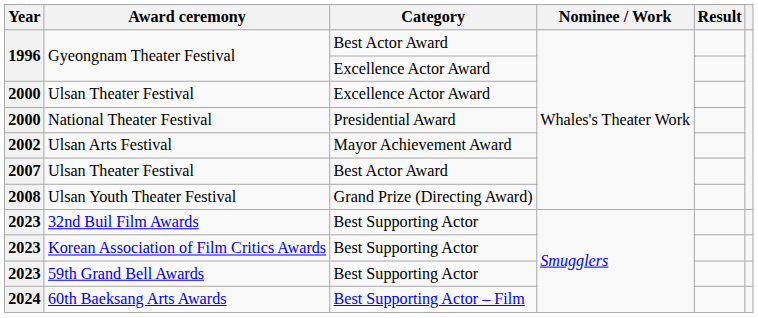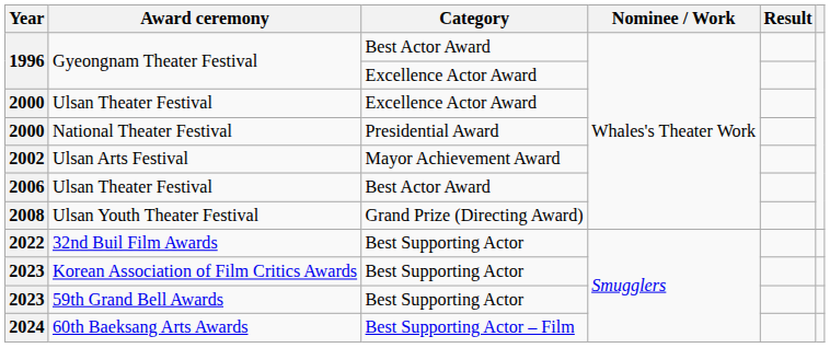 <table class="wikitable plainrowheaders sortable">
 <tr>
 <th scope="col">Year</th>
 <th scope="col">Award ceremony</th>
 <th scope="col">Category</th>
 <th scope="col">Nominee / Work</th>
 <th scope="col">Result</th>
 <th scope="col" class="unsortable"></th>
 </tr>
 <tr>
 <th rowspan="2" scope="row">1996</th>
 <td rowspan="2">Gyeongnam Theater Festival</td>
 <td>Best Actor Award</td>
 <td rowspan="7">Whales's Theater Work</td>
 <td></td>
 <td rowspan="7"></td>
 </tr>
 <tr>
 <td>Excellence Actor Award</td>
 <td></td>
 </tr>
 <tr>
 <th scope="row">2000</th>
 <td>Ulsan Theater Festival</td>
 <td>Excellence Actor Award</td>
 <td></td>
 </tr>
 <tr>
 <th scope="row">2000</th>
 <td>National Theater Festival</td>
 <td>Presidential Award</td>
 <td></td>
 </tr>
 <tr>
 <th scope="row">2002</th>
 <td>Ulsan Arts Festival</td>
 <td>Mayor Achievement Award</td>
 <td></td>
 </tr>
 <tr>
-<th scope="row">2007</th>
+<th scope="row">2006</th>
 <td>Ulsan Theater Festival</td>
 <td>Best Actor Award</td>
 <td></td>
 </tr>
 <tr>
 <th scope="row">2008</th>
 <td>Ulsan Youth Theater Festival</td>
 <td>Grand Prize (Directing Award)</td>
 <td></td>
 </tr>
 <tr>
-<th scope="row">2023</th>
+<th scope="row">2022</th>
 <td><a href='#'>32nd Buil Film Awards</a></td>
 <td>Best Supporting Actor</td>
 <td rowspan="4"><em><a href='#'>Smugglers</a></em></td>
 <td></td>
 <td></td>
 </tr>
 <tr>
 <th scope="row">2023</th>
 <td><a href='#'>Korean Association of Film Critics Awards</a></td>
 <td>Best Supporting Actor</td>
 <td></td>
 <td style="text-align:center"></td>
 </tr>
 <tr>
 <th scope="row">2023</th>
 <td><a href='#'>59th Grand Bell Awards</a></td>
 <td>Best Supporting Actor</td>
 <td></td>
 <td></td>
 </tr>
 <tr>
 <th scope="row">2024</th>
 <td><a href='#'>60th Baeksang Arts Awards</a></td>
 <td><a href='#'> Best Supporting Actor – Film</a></td>
 <td></td>
 <td></td>
 </tr>
 </table>
